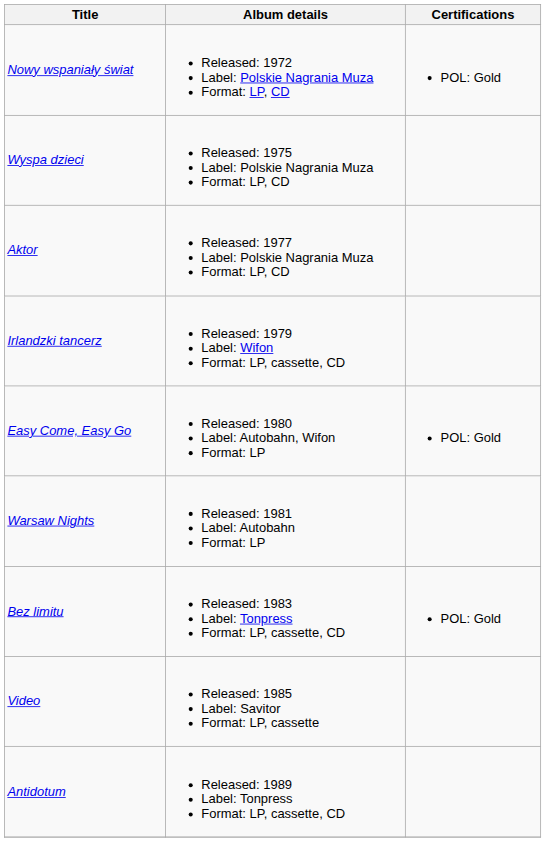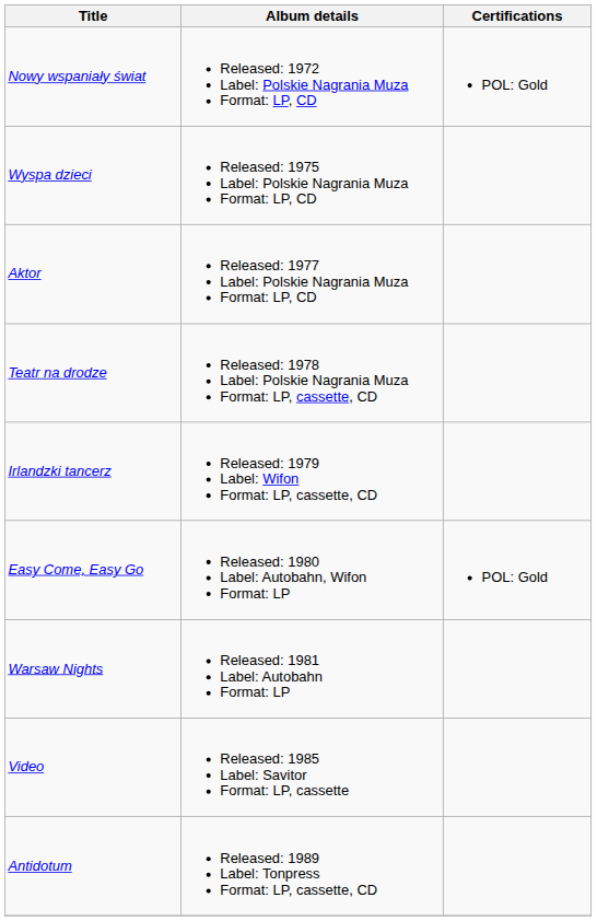 <table class="wikitable">
 <tr>
 <th align="center" style="width:12em;">Title</th>
 <th align="center" style="width:18em;">Album details</th>
 <th align="center" style="width:10em;">Certifications</th>
 </tr>
 <tr>
 <td><em><a href='#'>Nowy wspaniały świat</a></em></td>
 <td><br><ul><li>Released: 1972</li><li>Label: <a href='#'>Polskie Nagrania Muza</a></li><li>Format: <a href='#'>LP</a>, <a href='#'>CD</a></li></ul></td>
 <td><br><ul><li>POL: Gold</li></ul></td>
 </tr>
 <tr>
 <td><em><a href='#'>Wyspa dzieci</a></em></td>
 <td><br><ul><li>Released: 1975</li><li>Label: Polskie Nagrania Muza</li><li>Format: LP, CD</li></ul></td>
 <td></td>
 </tr>
 <tr>
 <td><em><a href='#'>Aktor</a></em></td>
 <td><br><ul><li>Released: 1977</li><li>Label: Polskie Nagrania Muza</li><li>Format: LP, CD</li></ul></td>
 <td></td>
 </tr>
 <tr>
+<td><em><a href='#'>Teatr na drodze</a></em></td>
+<td><br><ul><li>Released: 1978</li><li>Label: Polskie Nagrania Muza</li><li>Format: LP, <a href='#'>cassette</a>, CD</li></ul></td>
+<td></td>
+</tr>
+<tr>
 <td><em><a href='#'>Irlandzki tancerz</a></em></td>
 <td><br><ul><li>Released: 1979</li><li>Label: <a href='#'>Wifon</a></li><li>Format: LP, cassette, CD</li></ul></td>
 <td></td>
 </tr>
 <tr>
 <td><em><a href='#'>Easy Come, Easy Go</a></em></td>
 <td><br><ul><li>Released: 1980</li><li>Label: Autobahn, Wifon</li><li>Format: LP</li></ul></td>
 <td><br><ul><li>POL: Gold</li></ul></td>
 </tr>
 <tr>
 <td><em><a href='#'>Warsaw Nights</a></em></td>
 <td><br><ul><li>Released: 1981</li><li>Label: Autobahn</li><li>Format: LP</li></ul></td>
 <td></td>
 </tr>
 <tr>
-<td><em><a href='#'>Bez limitu</a></em></td>
-<td><br><ul><li>Released: 1983</li><li>Label: <a href='#'>Tonpress</a></li><li>Format: LP, cassette, CD</li></ul></td>
-<td><br><ul><li>POL: Gold</li></ul></td>
-</tr>
-<tr>
 <td><em><a href='#'>Video</a></em></td>
 <td><br><ul><li>Released: 1985</li><li>Label: Savitor</li><li>Format: LP, cassette</li></ul></td>
 <td></td>
 </tr>
 <tr>
 <td><em><a href='#'>Antidotum</a></em></td>
 <td><br><ul><li>Released: 1989</li><li>Label: Tonpress</li><li>Format: LP, cassette, CD</li></ul></td>
 <td></td>
 </tr>
 <tr>
 </tr>
 </table>
